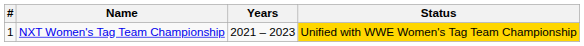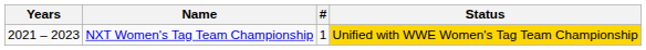 <table class="wikitable">
 <tr>
+<th>Years</th>
+<th>Name</th>
 <th>#</th>
-<th>Name</th>
-<th>Years</th>
 <th>Status</th>
 </tr>
 <tr>
+<td>2021 – 2023</td>
+<td><a href='#'>NXT Women's Tag Team Championship</a></td>
 <td>1</td>
-<td><a href='#'>NXT Women's Tag Team Championship</a></td>
-<td>2021 – 2023</td>
 <td style="background: gold;">Unified with WWE Women's Tag Team Championship</td>
 </tr>
 </table>
